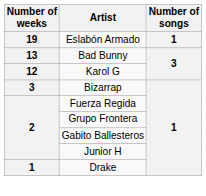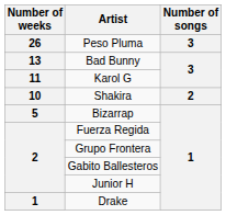 <table class="wikitable plainrowheaders" style="text-align:center">
 <tr>
 <th>Number of<br>weeks</th>
 <th>Artist</th>
 <th>Number of<br>songs</th>
 </tr>
 <tr>
-<th scope="row" style="text-align:center">19</th>
-<td>Eslabón Armado</td>
-<th scope="row" style="text-align:center">1</th>
+<th scope="row" style="text-align:center">26</th>
+<td>Peso Pluma</td>
+<th scope="row" style="text-align:center">3</th>
 </tr>
 <tr>
 <th scope="row" style="text-align:center">13</th>
 <td>Bad Bunny</td>
 <th scope="row" style="text-align:center" rowspan=2>3</th>
 </tr>
 <tr>
-<th scope="row" style="text-align:center">12</th>
+<th scope="row" style="text-align:center">11</th>
 <td>Karol G</td>
 </tr>
 <tr>
-<th scope="row" style="text-align:center">3</th>
+<th scope="row" style="text-align:center">10</th>
+<td>Shakira</td>
+<th scope="row" style="text-align:center">2</th>
+</tr>
+<tr>
+<th scope="row" style="text-align:center">5</th>
 <td>Bizarrap</td>
 <th scope="row" style="text-align:center"rowspan=6>1</th>
 </tr>
 <tr>
 <th scope="row" style="text-align:center"rowspan=4>2</th>
 <td>Fuerza Regida</td>
 </tr>
 <tr>
 <td>Grupo Frontera</td>
 </tr>
 <tr>
 <td>Gabito Ballesteros</td>
 </tr>
 <tr>
 <td>Junior H</td>
 </tr>
 <tr>
 <th scope="row" style="text-align:center">1</th>
 <td>Drake</td>
 </tr>
 </table>
